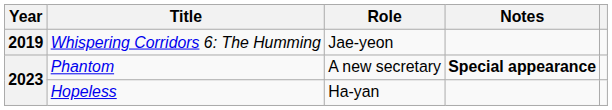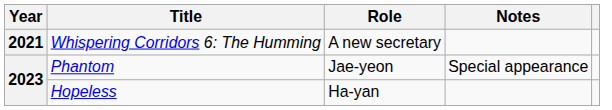 <table class="wikitable plainrowheaders sortable">
 <tr>
 <th scope="col">Year</th>
 <th scope="col">Title</th>
 <th scope="col">Role</th>
 <th scope="col">Notes</th>
 <th scope="col" class="unsortable"></th>
 </tr>
 <tr>
-<th scope="row">2019</th>
+<th scope="row">2021</th>
 <td><em><a href='#'>Whispering Corridors</a> 6: The Humming</em></td>
-<td>Jae-yeon</td>
+<td>A new secretary</td>
 <td></td>
 <td style="text-align:center"></td>
 </tr>
 <tr>
 <th scope="row" rowspan="2">2023</th>
 <td><em><a href='#'>Phantom</a></em></td>
-<td>A new secretary</td>
-<td><strong>Special appearance</strong></td>
+<td>Jae-yeon</td>
+<td>Special appearance</td>
 <td style="text-align:center"></td>
 </tr>
 <tr>
 <td><em><a href='#'>Hopeless</a></em></td>
 <td>Ha-yan</td>
 <td></td>
 <td style="text-align:center"></td>
 </tr>
 </table>
